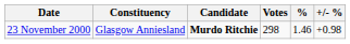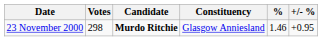 <table class="wikitable sortable">
 <tr>
 <th>Date</th>
+<th>Votes</th>
+<th>Candidate</th>
 <th>Constituency</th>
-<th>Candidate</th>
-<th>Votes</th>
 <th>%</th>
 <th>+/- %</th>
 </tr>
 <tr>
 <td><a href='#'>23 November 2000</a></td>
+<td>298</td>
+<td><strong>Murdo Ritchie</strong></td>
 <td><a href='#'>Glasgow Anniesland</a></td>
-<td><strong>Murdo Ritchie</strong></td>
-<td>298</td>
 <td>1.46</td>
-<td>+0.98</td>
+<td>+0.95</td>
 </tr>
 </table>
